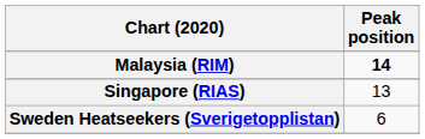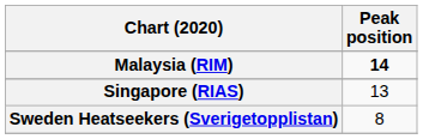 <table class="wikitable sortable plainrowheaders" style="text-align:center">
 <tr>
 <th scope="col">Chart (2020)</th>
 <th scope="col">Peak<br>position</th>
 </tr>
 <tr>
 </tr>
 <tr>
 </tr>
 <tr>
 <th scope="row">Malaysia (<a href='#'>RIM</a>)</th>
 <td><strong>14</strong></td>
 </tr>
 <tr>
 </tr>
 <tr>
 <th scope="row">Singapore (<a href='#'>RIAS</a>)</th>
 <td>13</td>
 </tr>
 <tr>
 <th scope="row">Sweden Heatseekers (<a href='#'>Sverigetopplistan</a>)</th>
-<td>6</td>
+<td>8</td>
 </tr>
 <tr>
 </tr>
 <tr>
 </tr>
 <tr>
 </tr>
 </table>
